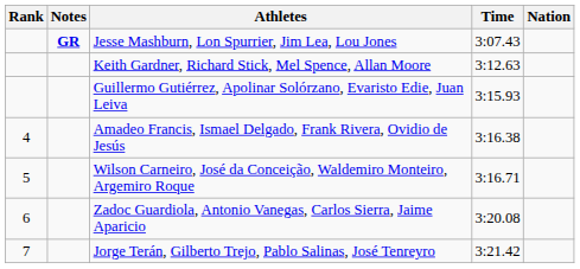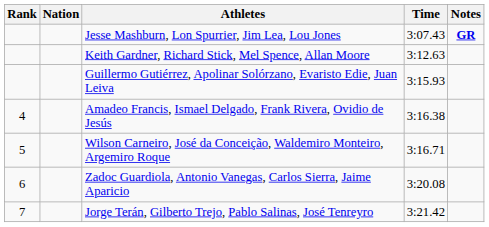 <table class="wikitable sortable" style="text-align:center">
 <tr>
 <th>Rank</th>
-<th>Notes</th>
+<th>Nation</th>
 <th>Athletes</th>
 <th>Time</th>
-<th>Nation</th>
+<th>Notes</th>
 </tr>
 <tr>
 <td></td>
-<td><strong><a href='#'>GR</a></strong></td>
+<td align=left></td>
 <td align=left><a href='#'>Jesse Mashburn</a>, <a href='#'>Lon Spurrier</a>, <a href='#'>Jim Lea</a>, <a href='#'>Lou Jones</a></td>
 <td>3:07.43</td>
-<td align=left></td>
+<td><strong><a href='#'>GR</a></strong></td>
 </tr>
 <tr>
 <td></td>
-<td></td>
+<td align=left></td>
 <td align=left><a href='#'>Keith Gardner</a>, <a href='#'>Richard Stick</a>, <a href='#'>Mel Spence</a>, <a href='#'>Allan Moore</a></td>
 <td>3:12.63</td>
-<td align=left></td>
+<td></td>
 </tr>
 <tr>
 <td></td>
-<td></td>
+<td align=left></td>
 <td align=left><a href='#'>Guillermo Gutiérrez</a>, <a href='#'>Apolinar Solórzano</a>, <a href='#'>Evaristo Edie</a>, <a href='#'>Juan Leiva</a></td>
 <td>3:15.93</td>
-<td align=left></td>
+<td></td>
 </tr>
 <tr>
 <td>4</td>
-<td></td>
+<td align=left></td>
 <td align=left><a href='#'>Amadeo Francis</a>, <a href='#'>Ismael Delgado</a>, <a href='#'>Frank Rivera</a>, <a href='#'>Ovidio de Jesús</a></td>
 <td>3:16.38</td>
-<td align=left></td>
+<td></td>
 </tr>
 <tr>
 <td>5</td>
-<td></td>
+<td align=left></td>
 <td align=left><a href='#'>Wilson Carneiro</a>, <a href='#'>José da Conceição</a>, <a href='#'>Waldemiro Monteiro</a>, <a href='#'>Argemiro Roque</a></td>
 <td>3:16.71</td>
-<td align=left></td>
+<td></td>
 </tr>
 <tr>
 <td>6</td>
-<td></td>
+<td align=left></td>
 <td align=left><a href='#'>Zadoc Guardiola</a>, <a href='#'>Antonio Vanegas</a>, <a href='#'>Carlos Sierra</a>, <a href='#'>Jaime Aparicio</a></td>
 <td>3:20.08</td>
-<td align=left></td>
+<td></td>
 </tr>
 <tr>
 <td>7</td>
-<td></td>
+<td align=left></td>
 <td align=left><a href='#'>Jorge Terán</a>, <a href='#'>Gilberto Trejo</a>, <a href='#'>Pablo Salinas</a>, <a href='#'>José Tenreyro</a></td>
 <td>3:21.42</td>
-<td align=left></td>
+<td></td>
 </tr>
 </table>
